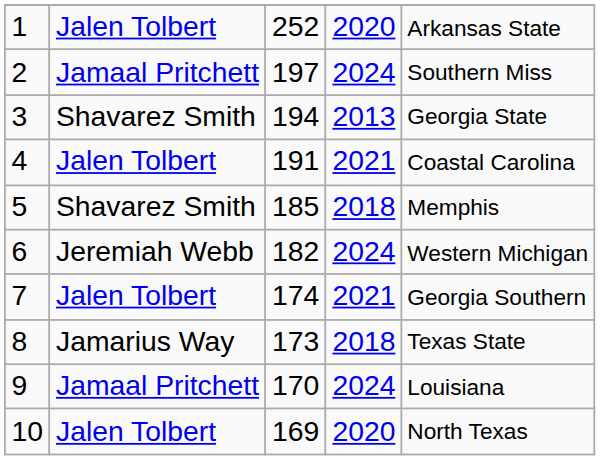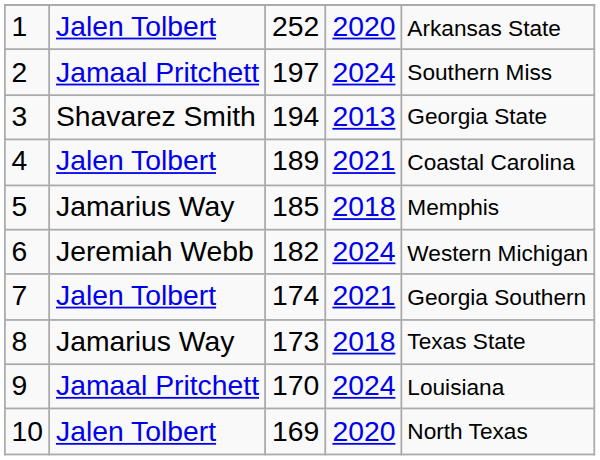 <table class="wikitable">
 <tr>
 </tr>
 <tr>
 <td>1</td>
 <td><a href='#'>Jalen Tolbert</a></td>
 <td>252</td>
 <td><a href='#'>2020</a></td>
 <td style="font-size:80%;">Arkansas State</td>
 </tr>
 <tr>
 <td>2</td>
 <td><a href='#'>Jamaal Pritchett</a></td>
 <td>197</td>
 <td><a href='#'>2024</a></td>
 <td style="font-size:80%;">Southern Miss</td>
 </tr>
 <tr>
 <td>3</td>
 <td>Shavarez Smith</td>
 <td>194</td>
 <td><a href='#'>2013</a></td>
 <td style="font-size:80%;">Georgia State</td>
 </tr>
 <tr>
 <td>4</td>
 <td><a href='#'>Jalen Tolbert</a></td>
-<td>191</td>
+<td>189</td>
 <td><a href='#'>2021</a></td>
 <td style="font-size:80%;">Coastal Carolina</td>
 </tr>
 <tr>
 <td>5</td>
-<td>Shavarez Smith</td>
+<td>Jamarius Way</td>
 <td>185</td>
 <td><a href='#'>2018</a></td>
 <td style="font-size:80%;">Memphis</td>
 </tr>
 <tr>
 <td>6</td>
 <td>Jeremiah Webb</td>
 <td>182</td>
 <td><a href='#'>2024</a></td>
 <td style="font-size:80%;">Western Michigan</td>
 </tr>
 <tr>
 <td>7</td>
 <td><a href='#'>Jalen Tolbert</a></td>
 <td>174</td>
 <td><a href='#'>2021</a></td>
 <td style="font-size:80%;">Georgia Southern</td>
 </tr>
 <tr>
 <td>8</td>
 <td>Jamarius Way</td>
 <td>173</td>
 <td><a href='#'>2018</a></td>
 <td style="font-size:80%;">Texas State</td>
 </tr>
 <tr>
 <td>9</td>
 <td><a href='#'>Jamaal Pritchett</a></td>
 <td>170</td>
 <td><a href='#'>2024</a></td>
 <td style="font-size:80%;">Louisiana</td>
 </tr>
 <tr>
 <td>10</td>
 <td><a href='#'>Jalen Tolbert</a></td>
 <td>169</td>
 <td><a href='#'>2020</a></td>
 <td style="font-size:80%;">North Texas</td>
 </tr>
 </table>
